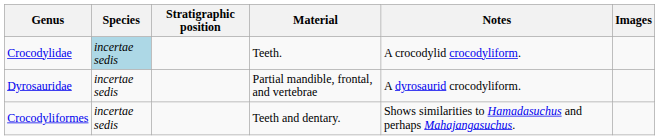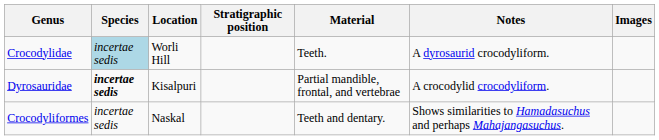 <table class="wikitable" align="center">
 <tr>
 <th>Genus</th>
 <th>Species</th>
+<th>Location</th>
 <th>Stratigraphic position</th>
 <th>Material</th>
 <th>Notes</th>
 <th>Images</th>
 </tr>
 <tr>
 <td><a href='#'>Crocodylidae</a></td>
 <td style="background: lightblue;"><em>incertae sedis</em></td>
+<td>Worli Hill</td>
 <td></td>
 <td>Teeth.</td>
-<td>A crocodylid <a href='#'>crocodyliform</a>.</td>
+<td>A <a href='#'>dyrosaurid</a> crocodyliform.</td>
 <td></td>
 </tr>
 <tr>
 <td><a href='#'>Dyrosauridae</a></td>
-<td><em>incertae sedis</em></td>
+<td><strong><em>incertae sedis</em></strong></td>
+<td>Kisalpuri</td>
 <td></td>
 <td>Partial mandible, frontal, and vertebrae</td>
-<td>A <a href='#'>dyrosaurid</a> crocodyliform.</td>
+<td>A crocodylid <a href='#'>crocodyliform</a>.</td>
 <td></td>
 </tr>
 <tr>
 <td><a href='#'>Crocodyliformes</a></td>
 <td><em>incertae sedis</em></td>
+<td>Naskal</td>
 <td></td>
 <td>Teeth and dentary.</td>
 <td>Shows similarities to <em><a href='#'>Hamadasuchus</a></em> and perhaps <em><a href='#'>Mahajangasuchus</a></em>.</td>
 <td></td>
 </tr>
 </table>
